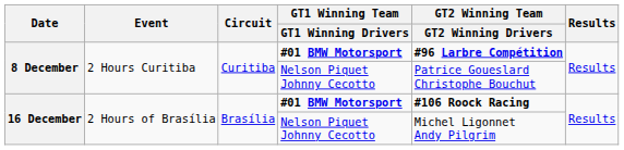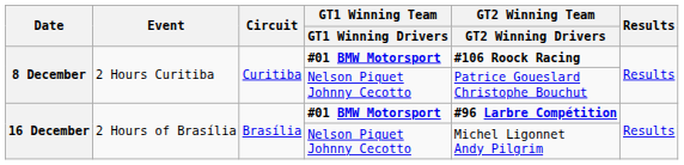 <table class="wikitable" style="font-size: 90%;">
 <tr>
 <th rowspan=2>Date</th>
 <th rowspan=2>Event</th>
 <th rowspan=2>Circuit</th>
 <th>GT1 Winning Team</th>
 <th>GT2 Winning Team</th>
 <th rowspan=2>Results</th>
 </tr>
 <tr>
 <th>GT1 Winning Drivers</th>
 <th>GT2 Winning Drivers</th>
 </tr>
 <tr>
 <th rowspan=2>8 December</th>
 <td rowspan=2>2 Hours Curitiba</td>
 <td rowspan=2><a href='#'>Curitiba</a></td>
 <td><strong> #01 <a href='#'>BMW Motorsport</a></strong></td>
-<td><strong> #96 <a href='#'>Larbre Compétition</a></strong></td>
+<td><strong> #106 Roock Racing</strong></td>
 <td rowspan=2><a href='#'>Results</a></td>
 </tr>
 <tr>
 <td> <a href='#'>Nelson Piquet</a><br> <a href='#'>Johnny Cecotto</a></td>
 <td> <a href='#'>Patrice Goueslard</a><br> <a href='#'>Christophe Bouchut</a></td>
 </tr>
 <tr>
 <th rowspan=2>16 December</th>
 <td rowspan=2>2 Hours of Brasília</td>
 <td rowspan=2><a href='#'>Brasília</a></td>
 <td><strong> #01 <a href='#'>BMW Motorsport</a></strong></td>
-<td><strong> #106 Roock Racing</strong></td>
+<td><strong> #96 <a href='#'>Larbre Compétition</a></strong></td>
 <td rowspan=2><a href='#'>Results</a></td>
 </tr>
 <tr>
 <td> <a href='#'>Nelson Piquet</a><br> <a href='#'>Johnny Cecotto</a></td>
 <td> Michel Ligonnet<br> <a href='#'>Andy Pilgrim</a></td>
 </tr>
 </table>
